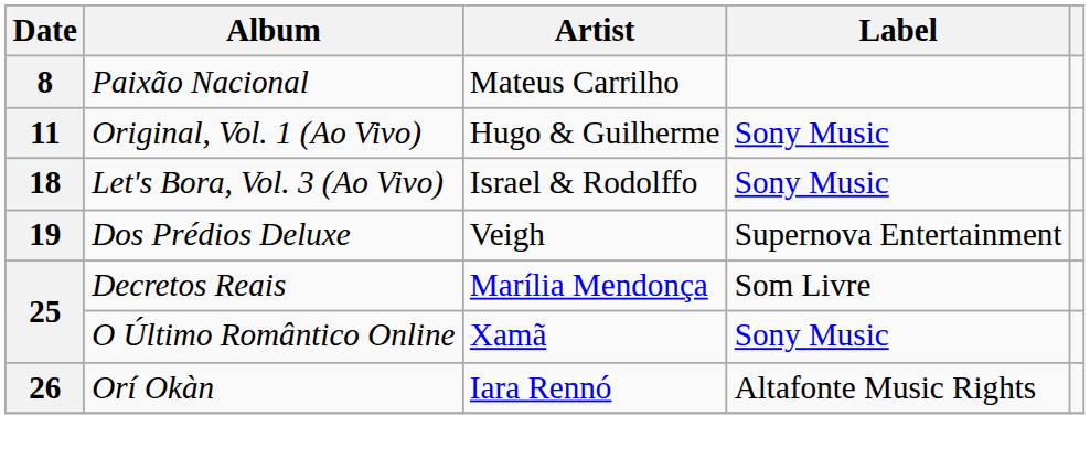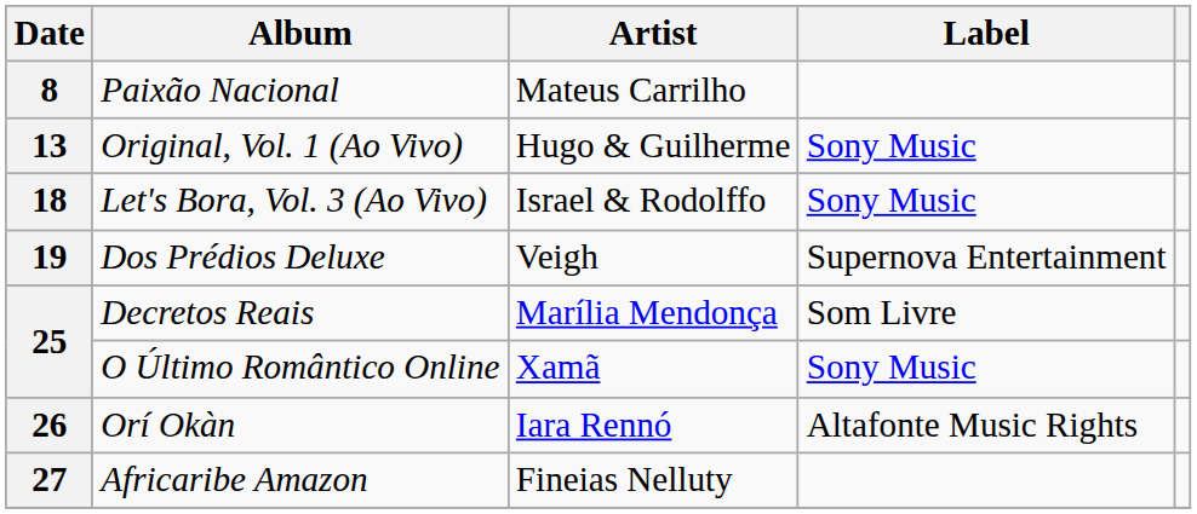 <table class="wikitable plainrowheaders">
 <tr>
 <th>Date</th>
 <th>Album</th>
 <th>Artist</th>
 <th>Label</th>
 <th></th>
 </tr>
 <tr>
 <th scope="row" style="text-align:center;">8</th>
 <td><em>Paixão Nacional</em></td>
 <td>Mateus Carrilho</td>
 <td></td>
 <td></td>
 </tr>
 <tr>
-<th scope="row" style="text-align:center;">11</th>
+<th scope="row" style="text-align:center;">13</th>
 <td><em>Original, Vol. 1 (Ao Vivo)</em></td>
 <td>Hugo & Guilherme</td>
 <td><a href='#'>Sony Music</a></td>
 <td></td>
 </tr>
 <tr>
 <th scope="row" style="text-align:center;">18</th>
 <td><em>Let's Bora, Vol. 3 (Ao Vivo)</em></td>
 <td>Israel & Rodolffo</td>
 <td><a href='#'>Sony Music</a></td>
 <td></td>
 </tr>
 <tr>
 <th scope="row" style="text-align:center;">19</th>
 <td><em>Dos Prédios Deluxe</em></td>
 <td>Veigh</td>
 <td>Supernova Entertainment</td>
 <td></td>
 </tr>
 <tr>
 <th scope="row" style="text-align:center;" rowspan="2">25</th>
 <td><em>Decretos Reais</em></td>
 <td><a href='#'>Marília Mendonça</a></td>
 <td>Som Livre</td>
 <td></td>
 </tr>
 <tr>
 <td><em>O Último Romântico Online</em></td>
 <td><a href='#'>Xamã</a></td>
 <td><a href='#'>Sony Music</a></td>
 <td></td>
 </tr>
 <tr>
 <th scope="row" style="text-align:center;">26</th>
 <td><em>Orí Okàn</em></td>
 <td><a href='#'>Iara Rennó</a></td>
 <td>Altafonte Music Rights</td>
 <td></td>
 </tr>
 <tr>
+<th scope="row" style="text-align:center;">27</th>
+<td><em>Africaribe Amazon</em></td>
+<td>Fineias Nelluty</td>
+<td></td>
+<td></td>
+</tr>
+<tr>
 </tr>
 </table>
